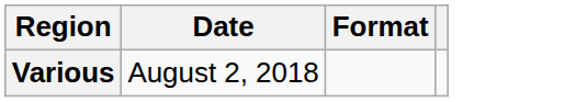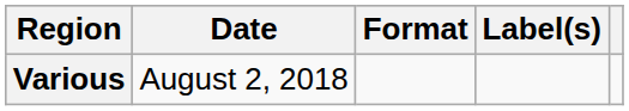 <table class="wikitable plainrowheaders">
 <tr>
 <th scope="col">Region</th>
 <th scope="col">Date</th>
 <th scope="col">Format</th>
+<th scope="col">Label(s)</th>
 <th scope="col"></th>
 </tr>
 <tr>
 <th scope="row">Various</th>
 <td>August 2, 2018</td>
 <td></td>
+<td></td>
 <td style="text-align:center;"></td>
 </tr>
 </table>
